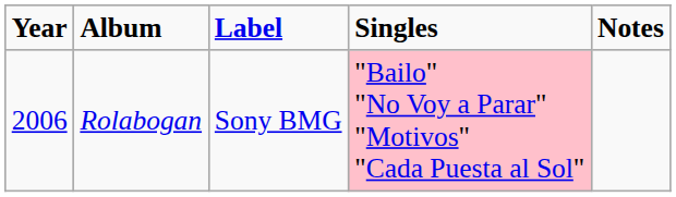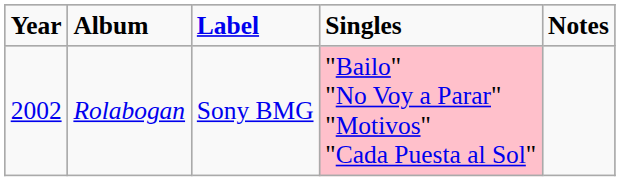 <table class="sortable wikitable" style="font-size:97%;">
 <tr>
 <td><strong>Year</strong></td>
 <td><strong>Album</strong></td>
 <td><strong><a href='#'>Label</a></strong></td>
 <td><strong>Singles</strong></td>
 <td><strong>Notes</strong></td>
 </tr>
 <tr>
-<td><a href='#'>2006</a></td>
+<td><a href='#'>2002</a></td>
 <td><em><a href='#'>Rolabogan</a></em></td>
 <td><a href='#'>Sony BMG</a></td>
 <td style="background: pink;">"<a href='#'>Bailo</a>"<br>"<a href='#'>No Voy a Parar</a>"<br>"<a href='#'>Motivos</a>"<br>"<a href='#'>Cada Puesta al Sol</a>"</td>
 <td></td>
 </tr>
 </table>
